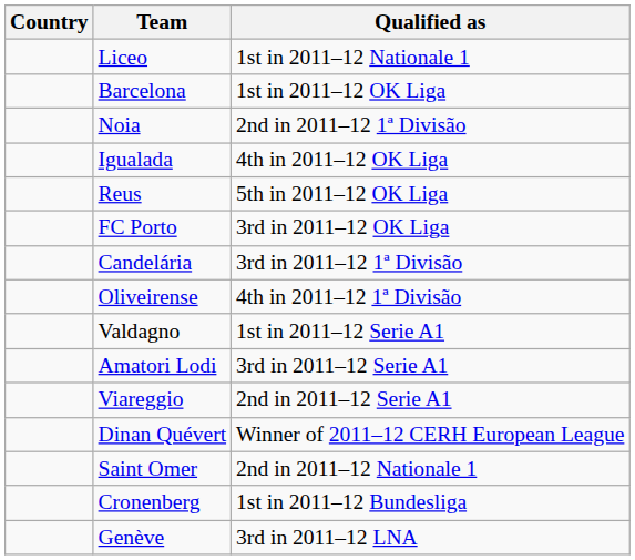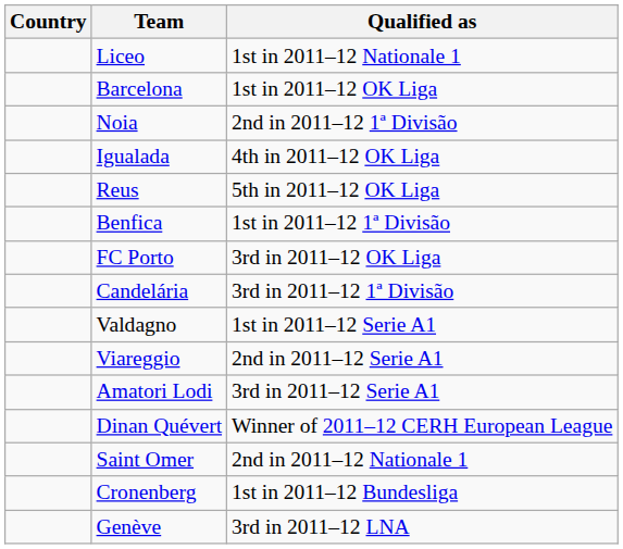 <table class="wikitable sortable">
 <tr>
 <th>Country</th>
 <th>Team</th>
 <th>Qualified as</th>
 </tr>
 <tr>
 <td></td>
 <td><a href='#'>Liceo</a></td>
 <td>1st in 2011–12 <a href='#'>Nationale 1</a></td>
 </tr>
 <tr>
 <td></td>
 <td><a href='#'>Barcelona</a></td>
 <td>1st in 2011–12 <a href='#'>OK Liga</a></td>
 </tr>
 <tr>
 <td></td>
 <td><a href='#'>Noia</a></td>
 <td>2nd in 2011–12 <a href='#'>1ª Divisão</a></td>
 </tr>
 <tr>
 <td></td>
 <td><a href='#'>Igualada</a></td>
 <td>4th in 2011–12 <a href='#'>OK Liga</a></td>
 </tr>
 <tr>
 <td></td>
 <td><a href='#'>Reus</a></td>
 <td>5th in 2011–12 <a href='#'>OK Liga</a></td>
 </tr>
 <tr>
 <td></td>
+<td><a href='#'>Benfica</a></td>
+<td>1st in 2011–12 <a href='#'>1ª Divisão</a></td>
+</tr>
+<tr>
+<td></td>
 <td><a href='#'>FC Porto</a></td>
 <td>3rd in 2011–12 <a href='#'>OK Liga</a></td>
 </tr>
 <tr>
 <td></td>
 <td><a href='#'>Candelária</a></td>
 <td>3rd in 2011–12 <a href='#'>1ª Divisão</a></td>
 </tr>
 <tr>
 <td></td>
-<td><a href='#'>Oliveirense</a></td>
-<td>4th in 2011–12 <a href='#'>1ª Divisão</a></td>
-</tr>
-<tr>
-<td></td>
 <td>Valdagno</td>
 <td>1st in 2011–12 <a href='#'>Serie A1</a></td>
 </tr>
 <tr>
 <td></td>
-<td><a href='#'>Amatori Lodi</a></td>
-<td>3rd in 2011–12 <a href='#'>Serie A1</a></td>
+<td><a href='#'>Viareggio</a></td>
+<td>2nd in 2011–12 <a href='#'>Serie A1</a></td>
 </tr>
 <tr>
 <td></td>
-<td><a href='#'>Viareggio</a></td>
-<td>2nd in 2011–12 <a href='#'>Serie A1</a></td>
+<td><a href='#'>Amatori Lodi</a></td>
+<td>3rd in 2011–12 <a href='#'>Serie A1</a></td>
 </tr>
 <tr>
 <td></td>
 <td><a href='#'>Dinan Quévert</a></td>
 <td>Winner of <a href='#'>2011–12 CERH European League</a></td>
 </tr>
 <tr>
 <td></td>
 <td><a href='#'>Saint Omer</a></td>
 <td>2nd in 2011–12 <a href='#'>Nationale 1</a></td>
 </tr>
 <tr>
 <td></td>
 <td><a href='#'>Cronenberg</a></td>
 <td>1st in 2011–12 <a href='#'>Bundesliga</a></td>
 </tr>
 <tr>
 <td></td>
 <td><a href='#'>Genève</a></td>
 <td>3rd in 2011–12 <a href='#'>LNA</a></td>
 </tr>
 </table>
